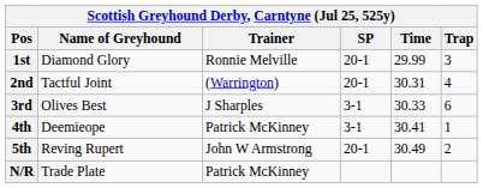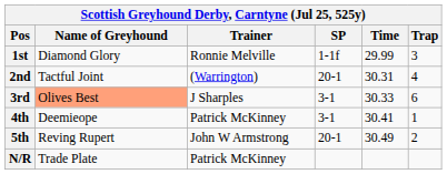 <table class="wikitable">
 <tr>
 <th colspan="6"><a href='#'>Scottish Greyhound Derby</a>, <a href='#'>Carntyne</a> (Jul 25, 525y)</th>
 </tr>
 <tr>
 <th width=30>Pos</th>
 <th width=180>Name of Greyhound</th>
 <th width=150>Trainer</th>
 <th width=50>SP</th>
 <th width=50>Time</th>
 <th width=30>Trap</th>
 </tr>
 <tr>
 <th>1st</th>
 <td>Diamond Glory</td>
 <td>Ronnie Melville</td>
-<td>20-1</td>
+<td>1-1f</td>
 <td>29.99</td>
 <td>3</td>
 </tr>
 <tr>
 <th>2nd</th>
 <td>Tactful Joint</td>
 <td>(<a href='#'>Warrington</a>)</td>
 <td>20-1</td>
 <td>30.31</td>
 <td>4</td>
 </tr>
 <tr>
 <th>3rd</th>
-<td>Olives Best</td>
+<td style="background: lightsalmon;">Olives Best</td>
 <td>J Sharples</td>
 <td>3-1</td>
 <td>30.33</td>
 <td>6</td>
 </tr>
 <tr>
 <th>4th</th>
 <td>Deemieope</td>
 <td>Patrick McKinney</td>
 <td>3-1</td>
 <td>30.41</td>
 <td>1</td>
 </tr>
 <tr>
 <th>5th</th>
 <td>Reving Rupert</td>
 <td>John W Armstrong</td>
 <td>20-1</td>
 <td>30.49</td>
 <td>2</td>
 </tr>
 <tr>
 <th>N/R</th>
 <td>Trade Plate</td>
 <td>Patrick McKinney</td>
 <td></td>
 <td></td>
 <td></td>
 </tr>
 </table>
